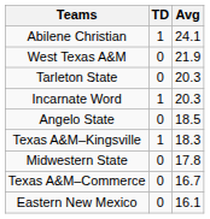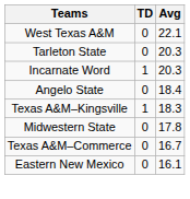 <table class="wikitable sortable" style="text-align: center;">
 <tr>
 <th>Teams</th>
 <th>TD</th>
 <th>Avg</th>
 </tr>
 <tr>
-<td style=>Abilene Christian</td>
-<td>1</td>
-<td>24.1</td>
-</tr>
-<tr>
 <td style=>West Texas A&M</td>
 <td>0</td>
-<td>21.9</td>
+<td>22.1</td>
 </tr>
 <tr>
 <td style=>Tarleton State</td>
 <td>0</td>
 <td>20.3</td>
 </tr>
 <tr>
 <td style=>Incarnate Word</td>
 <td>1</td>
 <td>20.3</td>
 </tr>
 <tr>
 <td style=>Angelo State</td>
 <td>0</td>
-<td>18.5</td>
+<td>18.4</td>
 </tr>
 <tr>
 <td style=>Texas A&M–Kingsville</td>
 <td>1</td>
 <td>18.3</td>
 </tr>
 <tr>
 <td style=>Midwestern State</td>
 <td>0</td>
 <td>17.8</td>
 </tr>
 <tr>
 <td style=>Texas A&M–Commerce</td>
 <td>0</td>
 <td>16.7</td>
 </tr>
 <tr>
 <td style=>Eastern New Mexico</td>
 <td>0</td>
 <td>16.1</td>
 </tr>
 </table>
